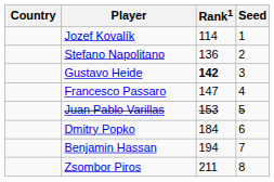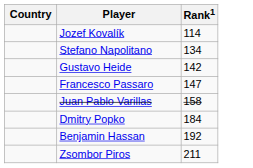 <table class="sortable wikitable">
 <tr>
 <th width="70">Country</th>
 <th width="175">Player</th>
 <th>Rank<sup>1</sup></th>
-<th>Seed</th>
 </tr>
 <tr>
 <td></td>
 <td><a href='#'>Jozef Kovalík</a></td>
 <td>114</td>
-<td>1</td>
 </tr>
 <tr>
 <td></td>
 <td><a href='#'>Stefano Napolitano</a></td>
-<td>136</td>
-<td>2</td>
+<td>134</td>
 </tr>
 <tr>
 <td></td>
 <td><a href='#'>Gustavo Heide</a></td>
-<td><strong>142</strong></td>
-<td>3</td>
+<td>142</td>
 </tr>
 <tr>
 <td></td>
 <td><a href='#'>Francesco Passaro</a></td>
 <td>147</td>
-<td>4</td>
 </tr>
 <tr>
 <td><s></s></td>
 <td><s><a href='#'>Juan Pablo Varillas</a></s></td>
-<td><s>153</s></td>
-<td><s>5</s></td>
+<td><s>158</s></td>
 </tr>
 <tr>
 <td></td>
 <td><a href='#'>Dmitry Popko</a></td>
 <td>184</td>
-<td>6</td>
 </tr>
 <tr>
 <td></td>
 <td><a href='#'>Benjamin Hassan</a></td>
-<td>194</td>
-<td>7</td>
+<td>192</td>
 </tr>
 <tr>
 <td></td>
 <td><a href='#'>Zsombor Piros</a></td>
 <td>211</td>
-<td>8</td>
 </tr>
 </table>
